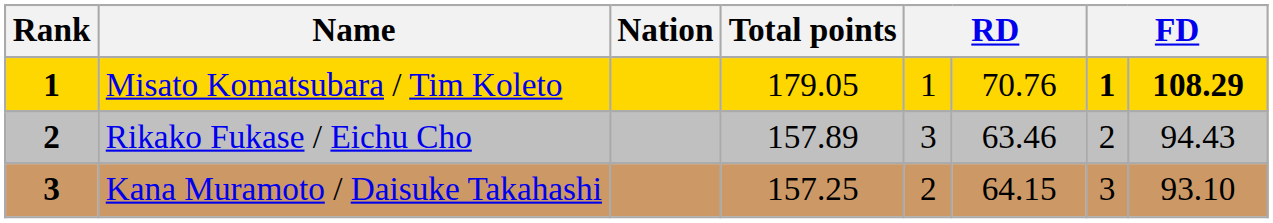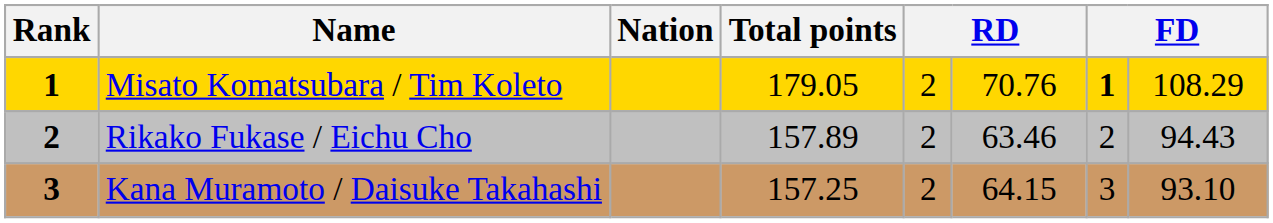 <table class="wikitable sortable">
 <tr>
 <th>Rank</th>
 <th>Name</th>
 <th>Nation</th>
 <th>Total points</th>
 <th colspan="2" width="80px"><a href='#'>RD</a></th>
 <th colspan="2" width="80px"><a href='#'>FD</a></th>
 </tr>
 <tr bgcolor="gold">
 <td align="center"><strong>1</strong></td>
 <td><a href='#'>Misato Komatsubara</a> / <a href='#'>Tim Koleto</a></td>
 <td></td>
 <td align="center">179.05</td>
-<td align="center">1</td>
+<td align="center">2</td>
 <td align="center">70.76</td>
 <td align="center"><strong>1</strong></td>
-<td align="center"><strong>108.29</strong></td>
+<td align="center">108.29</td>
 </tr>
 <tr bgcolor="silver">
 <td align="center"><strong>2</strong></td>
 <td><a href='#'>Rikako Fukase</a> / <a href='#'>Eichu Cho</a></td>
 <td></td>
 <td align="center">157.89</td>
-<td align="center">3</td>
+<td align="center">2</td>
 <td align="center">63.46</td>
 <td align="center">2</td>
 <td align="center">94.43</td>
 </tr>
 <tr bgcolor="cc9966">
 <td align="center"><strong>3</strong></td>
 <td><a href='#'>Kana Muramoto</a> / <a href='#'>Daisuke Takahashi</a></td>
 <td></td>
 <td align="center">157.25</td>
 <td align="center">2</td>
 <td align="center">64.15</td>
 <td align="center">3</td>
 <td align="center">93.10</td>
 </tr>
 </table>
